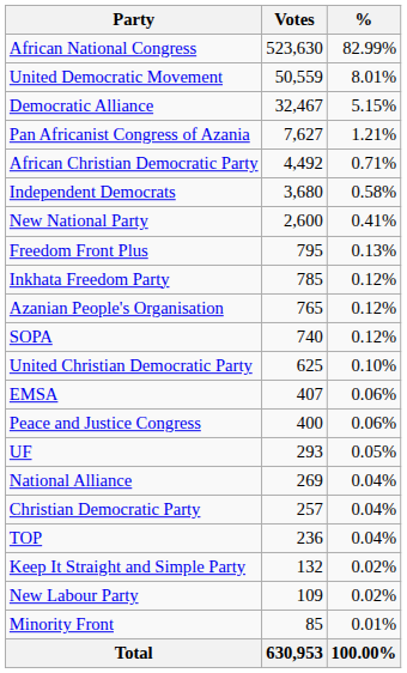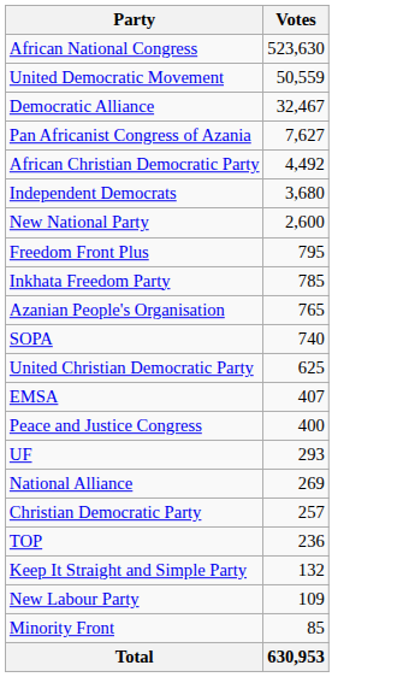 <table class="wikitable" style="font-size: 95%; text-align: right">
 <tr>
 <th>Party</th>
 <th>Votes</th>
-<th>%</th>
 </tr>
 <tr>
 <td align=left><a href='#'>African National Congress</a></td>
 <td>523,630</td>
-<td>82.99%</td>
 </tr>
 <tr>
 <td align=left><a href='#'>United Democratic Movement</a></td>
 <td>50,559</td>
-<td>8.01%</td>
 </tr>
 <tr>
 <td align=left><a href='#'>Democratic Alliance</a></td>
 <td>32,467</td>
-<td>5.15%</td>
 </tr>
 <tr>
 <td align=left><a href='#'>Pan Africanist Congress of Azania</a></td>
 <td>7,627</td>
-<td>1.21%</td>
 </tr>
 <tr>
 <td align=left><a href='#'>African Christian Democratic Party</a></td>
 <td>4,492</td>
-<td>0.71%</td>
 </tr>
 <tr>
 <td align=left><a href='#'>Independent Democrats</a></td>
 <td>3,680</td>
-<td>0.58%</td>
 </tr>
 <tr>
 <td align=left><a href='#'>New National Party</a></td>
 <td>2,600</td>
-<td>0.41%</td>
 </tr>
 <tr>
 <td align=left><a href='#'>Freedom Front Plus</a></td>
 <td>795</td>
-<td>0.13%</td>
 </tr>
 <tr>
 <td align=left><a href='#'>Inkhata Freedom Party</a></td>
 <td>785</td>
-<td>0.12%</td>
 </tr>
 <tr>
 <td align=left><a href='#'>Azanian People's Organisation</a></td>
 <td>765</td>
-<td>0.12%</td>
 </tr>
 <tr>
 <td align=left><a href='#'>SOPA</a></td>
 <td>740</td>
-<td>0.12%</td>
 </tr>
 <tr>
 <td align=left><a href='#'>United Christian Democratic Party</a></td>
 <td>625</td>
-<td>0.10%</td>
 </tr>
 <tr>
 <td align=left><a href='#'>EMSA</a></td>
 <td>407</td>
-<td>0.06%</td>
 </tr>
 <tr>
 <td align=left><a href='#'>Peace and Justice Congress</a></td>
 <td>400</td>
-<td>0.06%</td>
 </tr>
 <tr>
 <td align=left><a href='#'>UF</a></td>
 <td>293</td>
-<td>0.05%</td>
 </tr>
 <tr>
 <td align=left><a href='#'>National Alliance</a></td>
 <td>269</td>
-<td>0.04%</td>
 </tr>
 <tr>
 <td align=left><a href='#'>Christian Democratic Party</a></td>
 <td>257</td>
-<td>0.04%</td>
 </tr>
 <tr>
 <td align=left><a href='#'>TOP</a></td>
 <td>236</td>
-<td>0.04%</td>
 </tr>
 <tr>
 <td align=left><a href='#'>Keep It Straight and Simple Party</a></td>
 <td>132</td>
-<td>0.02%</td>
 </tr>
 <tr>
 <td align=left><a href='#'>New Labour Party</a></td>
 <td>109</td>
-<td>0.02%</td>
 </tr>
 <tr>
 <td align=left><a href='#'>Minority Front</a></td>
 <td>85</td>
-<td>0.01%</td>
 </tr>
 <tr>
 <th align=left>Total</th>
 <th>630,953</th>
-<th>100.00%</th>
 </tr>
 </table>
